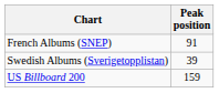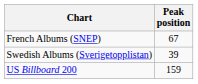 <table class="wikitable sortable" style="text-align:center;">
 <tr>
 <th>Chart</th>
 <th>Peak<br>position</th>
 </tr>
 <tr>
 <td align="left">French Albums (<a href='#'>SNEP</a>)</td>
-<td>91</td>
+<td>67</td>
 </tr>
 <tr>
 <td align="left">Swedish Albums (<a href='#'>Sverigetopplistan</a>)</td>
 <td>39</td>
 </tr>
 <tr>
 <td align="left"><a href='#'>US <em>Billboard</em> 200</a></td>
 <td>159</td>
 </tr>
 </table>
